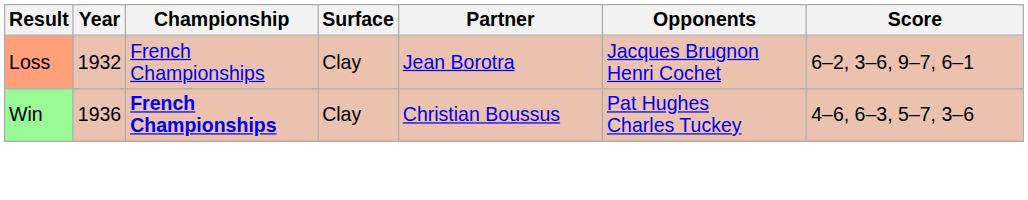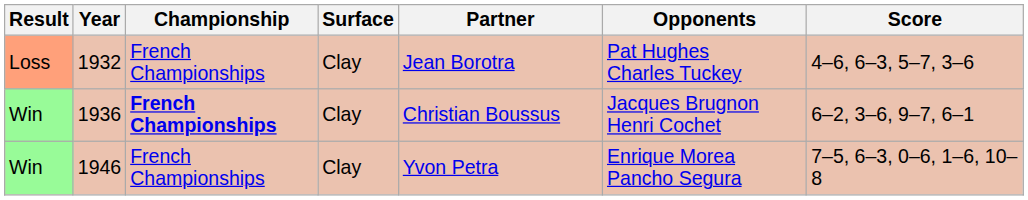 <table class="sortable wikitable">
 <tr>
 <th>Result</th>
 <th>Year</th>
 <th style="width:150px">Championship</th>
 <th style="width:50px">Surface</th>
 <th style="width:160px">Partner</th>
 <th style="width:160px">Opponents</th>
 <th style="width:170px" class="unsortable">Score</th>
 </tr>
 <tr style="background:#ebc2af;">
 <td style="background:#ffa07a;">Loss</td>
 <td>1932</td>
 <td><a href='#'>French Championships</a></td>
 <td>Clay</td>
 <td> <a href='#'>Jean Borotra</a></td>
-<td> <a href='#'>Jacques Brugnon</a> <br>  <a href='#'>Henri Cochet</a></td>
-<td>6–2, 3–6, 9–7, 6–1</td>
+<td> <a href='#'>Pat Hughes</a> <br>  <a href='#'>Charles Tuckey</a></td>
+<td>4–6, 6–3, 5–7, 3–6</td>
 </tr>
 <tr style="background:#ebc2af;">
 <td style="background:#98fb98;">Win</td>
 <td>1936</td>
 <td><strong><a href='#'>French Championships</a></strong></td>
 <td>Clay</td>
 <td> <a href='#'>Christian Boussus</a></td>
-<td> <a href='#'>Pat Hughes</a> <br>  <a href='#'>Charles Tuckey</a></td>
-<td>4–6, 6–3, 5–7, 3–6</td>
+<td> <a href='#'>Jacques Brugnon</a> <br>  <a href='#'>Henri Cochet</a></td>
+<td>6–2, 3–6, 9–7, 6–1</td>
+</tr>
+<tr style="background:#ebc2af;">
+<td style="background:#98fb98;">Win</td>
+<td>1946</td>
+<td><a href='#'>French Championships</a></td>
+<td>Clay</td>
+<td> <a href='#'>Yvon Petra</a></td>
+<td> <a href='#'>Enrique Morea</a> <br>  <a href='#'>Pancho Segura</a></td>
+<td>7–5, 6–3, 0–6, 1–6, 10–8</td>
 </tr>
 </table>
